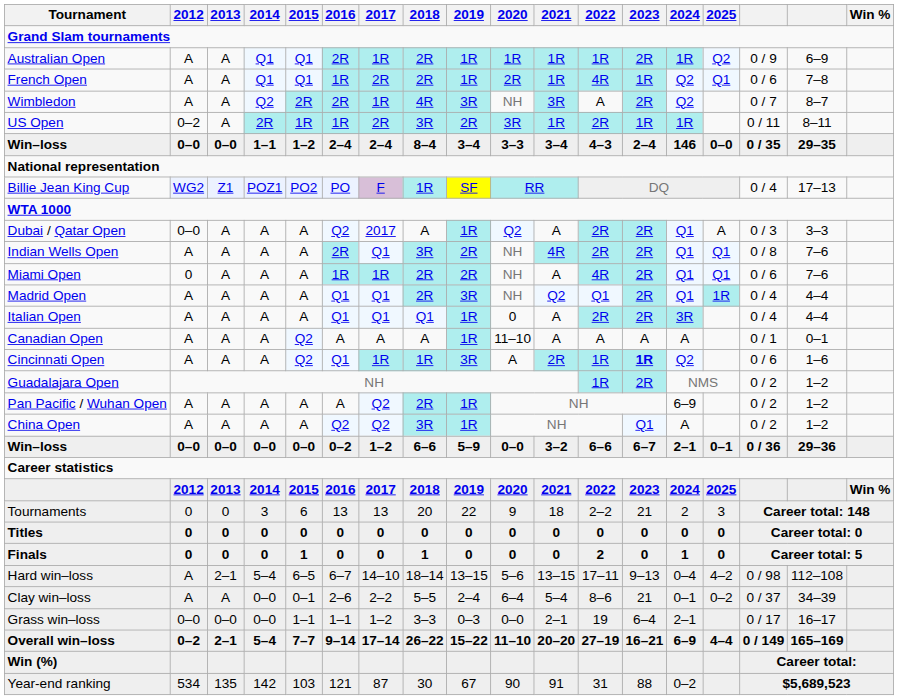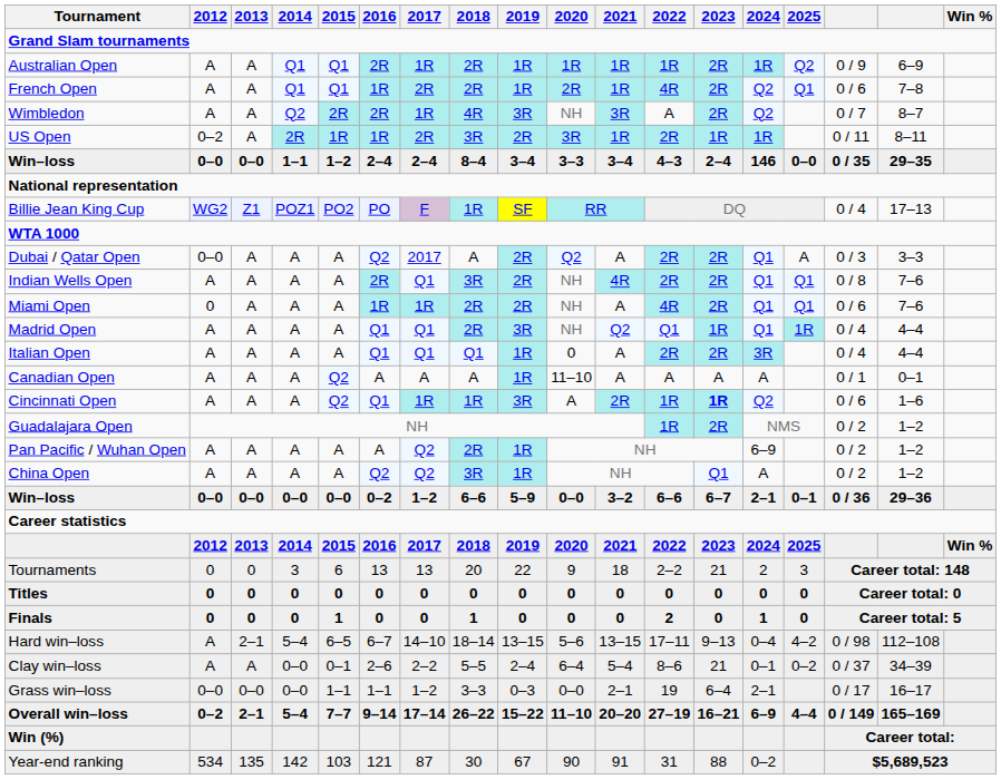 <table class=wikitable style=text-align:center>
 <tr>
 <th>Tournament</th>
 <th><a href='#'>2012</a></th>
 <th><a href='#'>2013</a></th>
 <th><a href='#'>2014</a></th>
 <th><a href='#'>2015</a></th>
 <th><a href='#'>2016</a></th>
 <th><a href='#'>2017</a></th>
 <th><a href='#'>2018</a></th>
 <th><a href='#'>2019</a></th>
 <th><a href='#'>2020</a></th>
 <th><a href='#'>2021</a></th>
 <th><a href='#'>2022</a></th>
 <th><a href='#'>2023</a></th>
 <th><a href='#'>2024</a></th>
 <th><a href='#'>2025</a></th>
 <th></th>
 <th></th>
 <th>Win %</th>
 </tr>
 <tr>
 <td colspan=18 style=text-align:left><strong><a href='#'>Grand Slam tournaments</a></strong></td>
 </tr>
 <tr>
 <td style=text-align:left><a href='#'>Australian Open</a></td>
 <td>A</td>
 <td>A</td>
 <td style=background:#f0f8ff><a href='#'>Q1</a></td>
 <td style=background:#f0f8ff><a href='#'>Q1</a></td>
 <td style=background:#afeeee><a href='#'>2R</a></td>
 <td style=background:#afeeee><a href='#'>1R</a></td>
 <td style=background:#afeeee><a href='#'>2R</a></td>
 <td style=background:#afeeee><a href='#'>1R</a></td>
 <td style=background:#afeeee><a href='#'>1R</a></td>
 <td style=background:#afeeee><a href='#'>1R</a></td>
 <td style=background:#afeeee><a href='#'>1R</a></td>
 <td style=background:#afeeee><a href='#'>2R</a></td>
 <td style=background:#afeeee><a href='#'>1R</a></td>
 <td style=background:#f0f8ff><a href='#'>Q2</a></td>
 <td>0 / 9</td>
 <td>6–9</td>
 <td></td>
 </tr>
 <tr>
 <td style=text-align:left><a href='#'>French Open</a></td>
 <td>A</td>
 <td>A</td>
 <td style=background:#f0f8ff><a href='#'>Q1</a></td>
 <td style=background:#f0f8ff><a href='#'>Q1</a></td>
 <td style=background:#afeeee><a href='#'>1R</a></td>
 <td style=background:#afeeee><a href='#'>2R</a></td>
 <td style=background:#afeeee><a href='#'>2R</a></td>
 <td style=background:#afeeee><a href='#'>1R</a></td>
 <td style=background:#afeeee><a href='#'>2R</a></td>
 <td style=background:#afeeee><a href='#'>1R</a></td>
 <td style=background:#afeeee><a href='#'>4R</a></td>
-<td style=background:#afeeee><a href='#'>1R</a></td>
+<td style=background:#afeeee><a href='#'>2R</a></td>
 <td style=background:#f0f8ff><a href='#'>Q2</a></td>
 <td style=background:#f0f8ff><a href='#'>Q1</a></td>
 <td>0 / 6</td>
 <td>7–8</td>
 <td></td>
 </tr>
 <tr>
 <td style=text-align:left><a href='#'>Wimbledon</a></td>
 <td>A</td>
 <td>A</td>
 <td style=background:#f0f8ff><a href='#'>Q2</a></td>
 <td style=background:#afeeee><a href='#'>2R</a></td>
 <td style=background:#afeeee><a href='#'>2R</a></td>
 <td style=background:#afeeee><a href='#'>1R</a></td>
 <td style=background:#afeeee><a href='#'>4R</a></td>
 <td style=background:#afeeee><a href='#'>3R</a></td>
 <td style=color:#767676>NH</td>
 <td style=background:#afeeee><a href='#'>3R</a></td>
 <td>A</td>
 <td style=background:#afeeee><a href='#'>2R</a></td>
 <td style=background:#f0f8ff><a href='#'>Q2</a></td>
 <td></td>
 <td>0 / 7</td>
 <td>8–7</td>
 <td></td>
 </tr>
 <tr>
 <td style=text-align:left><a href='#'>US Open</a></td>
 <td>0–2</td>
 <td>A</td>
 <td style=background:#afeeee><a href='#'>2R</a></td>
 <td style=background:#afeeee><a href='#'>1R</a></td>
 <td style=background:#afeeee><a href='#'>1R</a></td>
 <td style=background:#afeeee><a href='#'>2R</a></td>
 <td style=background:#afeeee><a href='#'>3R</a></td>
 <td style=background:#afeeee><a href='#'>2R</a></td>
 <td style=background:#afeeee><a href='#'>3R</a></td>
 <td style=background:#afeeee><a href='#'>1R</a></td>
 <td style=background:#afeeee><a href='#'>2R</a></td>
 <td style=background:#afeeee><a href='#'>1R</a></td>
 <td style=background:#afeeee><a href='#'>1R</a></td>
 <td></td>
 <td>0 / 11</td>
 <td>8–11</td>
 <td></td>
 </tr>
 <tr style=font-weight:bold;background:#efefef>
 <td style=text-align:left>Win–loss</td>
 <td>0–0</td>
 <td>0–0</td>
 <td>1–1</td>
 <td>1–2</td>
 <td>2–4</td>
 <td>2–4</td>
 <td>8–4</td>
 <td>3–4</td>
 <td>3–3</td>
 <td>3–4</td>
 <td>4–3</td>
 <td>2–4</td>
 <td>146</td>
 <td>0–0</td>
 <td>0 / 35</td>
 <td>29–35</td>
 <td></td>
 </tr>
 <tr>
 <td colspan=18 style=text-align:left><strong>National representation</strong></td>
 </tr>
 <tr>
 <td style=text-align:left><a href='#'>Billie Jean King Cup</a></td>
 <td style=background:#ecf2ff><a href='#'>WG2</a></td>
 <td style=background:#ecf2ff><a href='#'>Z1</a></td>
 <td style=background:#ecf2ff><a href='#'>POZ1</a></td>
 <td style=background:#ecf2ff><a href='#'>PO2</a></td>
 <td style=background:#ecf2ff><a href='#'>PO</a></td>
 <td style=background:thistle><a href='#'>F</a></td>
 <td style=background:#afeeee><a href='#'>1R</a></td>
 <td style=background:yellow><a href='#'>SF</a></td>
 <td colspan=2 style=background:#afeeee><a href='#'>RR</a></td>
 <td colspan=4 style=background:#efefef;color:#767676>DQ</td>
 <td>0 / 4</td>
 <td>17–13</td>
 <td></td>
 </tr>
 <tr>
 <td colspan=18 style=text-align:left><strong><a href='#'>WTA 1000</a></strong></td>
 </tr>
 <tr>
 <td style=text-align:left><a href='#'>Dubai</a> / <a href='#'>Qatar Open</a></td>
 <td>0–0</td>
 <td>A</td>
 <td>A</td>
 <td>A</td>
 <td style=background:#f0f8ff><a href='#'>Q2</a></td>
 <td><a href='#'>2017</a></td>
 <td>A</td>
-<td style=background:#afeeee><a href='#'>1R</a></td>
+<td style=background:#afeeee><a href='#'>2R</a></td>
 <td style=background:#f0f8ff><a href='#'>Q2</a></td>
 <td>A</td>
 <td style=background:#afeeee><a href='#'>2R</a></td>
 <td style=background:#afeeee><a href='#'>2R</a></td>
 <td style=background:#f0f8ff><a href='#'>Q1</a></td>
 <td>A</td>
 <td>0 / 3</td>
 <td>3–3</td>
 <td></td>
 </tr>
 <tr>
 <td style=text-align:left><a href='#'>Indian Wells Open</a></td>
 <td>A</td>
 <td>A</td>
 <td>A</td>
 <td>A</td>
 <td style=background:#afeeee><a href='#'>2R</a></td>
 <td style=background:#f0f8ff><a href='#'>Q1</a></td>
 <td style=background:#afeeee><a href='#'>3R</a></td>
 <td style=background:#afeeee><a href='#'>2R</a></td>
 <td style=color:#767676>NH</td>
 <td style=background:#afeeee><a href='#'>4R</a></td>
 <td style=background:#afeeee><a href='#'>2R</a></td>
 <td style=background:#afeeee><a href='#'>2R</a></td>
 <td style=background:#f0f8ff><a href='#'>Q1</a></td>
 <td style=background:#f0f8ff><a href='#'>Q1</a></td>
 <td>0 / 8</td>
 <td>7–6</td>
 <td></td>
 </tr>
 <tr>
 <td style=text-align:left><a href='#'>Miami Open</a></td>
 <td>0</td>
 <td>A</td>
 <td>A</td>
 <td>A</td>
 <td style=background:#afeeee><a href='#'>1R</a></td>
 <td style=background:#afeeee><a href='#'>1R</a></td>
 <td style=background:#afeeee><a href='#'>2R</a></td>
 <td style=background:#afeeee><a href='#'>2R</a></td>
 <td style=color:#767676>NH</td>
 <td>A</td>
 <td style=background:#afeeee><a href='#'>4R</a></td>
 <td style=background:#afeeee><a href='#'>2R</a></td>
 <td style=background:#f0f8ff><a href='#'>Q1</a></td>
 <td style=background:#f0f8ff><a href='#'>Q1</a></td>
 <td>0 / 6</td>
 <td>7–6</td>
 <td></td>
 </tr>
 <tr>
 <td style=text-align:left><a href='#'>Madrid Open</a></td>
 <td>A</td>
 <td>A</td>
 <td>A</td>
 <td>A</td>
 <td style=background:#f0f8ff><a href='#'>Q1</a></td>
 <td style=background:#f0f8ff><a href='#'>Q1</a></td>
 <td style=background:#afeeee><a href='#'>2R</a></td>
 <td style=background:#afeeee><a href='#'>3R</a></td>
 <td style=color:#767676>NH</td>
 <td style=background:#f0f8ff><a href='#'>Q2</a></td>
 <td style=background:#f0f8ff><a href='#'>Q1</a></td>
-<td style=background:#afeeee><a href='#'>2R</a></td>
+<td style=background:#afeeee><a href='#'>1R</a></td>
 <td style=background:#f0f8ff><a href='#'>Q1</a></td>
 <td style=background:#afeeee><a href='#'>1R</a></td>
 <td>0 / 4</td>
 <td>4–4</td>
 <td></td>
 </tr>
 <tr>
 <td style=text-align:left><a href='#'>Italian Open</a></td>
 <td>A</td>
 <td>A</td>
 <td>A</td>
 <td>A</td>
 <td style=background:#f0f8ff><a href='#'>Q1</a></td>
 <td style=background:#f0f8ff><a href='#'>Q1</a></td>
 <td style=background:#f0f8ff><a href='#'>Q1</a></td>
 <td style=background:#afeeee><a href='#'>1R</a></td>
 <td>0</td>
 <td>A</td>
 <td style=background:#afeeee><a href='#'>2R</a></td>
 <td style=background:#afeeee><a href='#'>2R</a></td>
 <td style=background:#afeeee><a href='#'>3R</a></td>
 <td></td>
 <td>0 / 4</td>
 <td>4–4</td>
 <td></td>
 </tr>
 <tr>
 <td style=text-align:left><a href='#'>Canadian Open</a></td>
 <td>A</td>
 <td>A</td>
 <td>A</td>
 <td style=background:#f0f8ff><a href='#'>Q2</a></td>
 <td>A</td>
 <td>A</td>
 <td>A</td>
 <td style=background:#afeeee><a href='#'>1R</a></td>
 <td>11–10</td>
 <td>A</td>
 <td>A</td>
 <td>A</td>
 <td>A</td>
 <td></td>
 <td>0 / 1</td>
 <td>0–1</td>
 <td></td>
 </tr>
 <tr>
 <td style=text-align:left><a href='#'>Cincinnati Open</a></td>
 <td>A</td>
 <td>A</td>
 <td>A</td>
 <td style=background:#f0f8ff><a href='#'>Q2</a></td>
 <td style=background:#f0f8ff><a href='#'>Q1</a></td>
 <td style=background:#afeeee><a href='#'>1R</a></td>
 <td style=background:#afeeee><a href='#'>1R</a></td>
 <td style=background:#afeeee><a href='#'>3R</a></td>
 <td>A</td>
 <td style=background:#afeeee><a href='#'>2R</a></td>
 <td style=background:#afeeee><a href='#'>1R</a></td>
 <td style=background:#afeeee><strong><a href='#'>1R</a></strong></td>
 <td style=background:#f0f8ff><a href='#'>Q2</a></td>
 <td></td>
 <td>0 / 6</td>
 <td>1–6</td>
 <td></td>
 </tr>
 <tr>
 <td style=text-align:left><a href='#'>Guadalajara Open</a></td>
 <td colspan=10 style=color:#767676>NH</td>
 <td style=background:#afeeee><a href='#'>1R</a></td>
 <td style=background:#afeeee><a href='#'>2R</a></td>
 <td colspan=2 style=color:#767676>NMS</td>
 <td>0 / 2</td>
 <td>1–2</td>
 <td></td>
 </tr>
 <tr>
 <td style=text-align:left><a href='#'>Pan Pacific</a> / <a href='#'>Wuhan Open</a></td>
 <td>A</td>
 <td>A</td>
 <td>A</td>
 <td>A</td>
 <td>A</td>
 <td style=background:#f0f8ff><a href='#'>Q2</a></td>
 <td style=background:#afeeee><a href='#'>2R</a></td>
 <td style=background:#afeeee><a href='#'>1R</a></td>
 <td colspan=4 style=color:#767676>NH</td>
 <td>6–9</td>
 <td></td>
 <td>0 / 2</td>
 <td>1–2</td>
 <td></td>
 </tr>
 <tr>
 <td style=text-align:left><a href='#'>China Open</a></td>
 <td>A</td>
 <td>A</td>
 <td>A</td>
 <td>A</td>
 <td style=background:#f0f8ff><a href='#'>Q2</a></td>
 <td style=background:#f0f8ff><a href='#'>Q2</a></td>
 <td style=background:#afeeee><a href='#'>3R</a></td>
 <td style=background:#afeeee><a href='#'>1R</a></td>
 <td colspan=3 style=color:#767676>NH</td>
 <td style=background:#f0f8ff><a href='#'>Q1</a></td>
 <td>A</td>
 <td></td>
 <td>0 / 2</td>
 <td>1–2</td>
 <td></td>
 </tr>
 <tr style=font-weight:bold;background:#efefef>
 <td style=text-align:left>Win–loss</td>
 <td>0–0</td>
 <td>0–0</td>
 <td>0–0</td>
 <td>0–0</td>
 <td>0–2</td>
 <td>1–2</td>
 <td>6–6</td>
 <td>5–9</td>
 <td>0–0</td>
 <td>3–2</td>
 <td>6–6</td>
 <td>6–7</td>
 <td>2–1</td>
 <td>0–1</td>
 <td>0 / 36</td>
 <td>29–36</td>
 <td></td>
 </tr>
 <tr>
 <td colspan=18 style=text-align:left><strong>Career statistics</strong></td>
 </tr>
 <tr style=font-weight:bold;background:#efefef>
 <td></td>
 <td><a href='#'>2012</a></td>
 <td><a href='#'>2013</a></td>
 <td><a href='#'>2014</a></td>
 <td><a href='#'>2015</a></td>
 <td><a href='#'>2016</a></td>
 <td><a href='#'>2017</a></td>
 <td><a href='#'>2018</a></td>
 <td><a href='#'>2019</a></td>
 <td><a href='#'>2020</a></td>
 <td><a href='#'>2021</a></td>
 <td><a href='#'>2022</a></td>
 <td><a href='#'>2023</a></td>
 <td><a href='#'>2024</a></td>
 <td><a href='#'>2025</a></td>
 <td></td>
 <td></td>
 <td>Win %</td>
 </tr>
 <tr style=background:#efefef>
 <td style=text-align:left>Tournaments</td>
 <td>0</td>
 <td>0</td>
 <td>3</td>
 <td>6</td>
 <td>13</td>
 <td>13</td>
 <td>20</td>
 <td>22</td>
 <td>9</td>
 <td>18</td>
 <td>2–2</td>
 <td>21</td>
 <td>2</td>
 <td>3</td>
 <td colspan=3><strong>Career total: 148</strong></td>
 </tr>
 <tr style=font-weight:bold;background:#efefef>
 <td style=text-align:left>Titles</td>
 <td>0</td>
 <td>0</td>
 <td>0</td>
 <td>0</td>
 <td>0</td>
 <td>0</td>
 <td>0</td>
 <td>0</td>
 <td>0</td>
 <td>0</td>
 <td>0</td>
 <td>0</td>
 <td>0</td>
 <td>0</td>
 <td colspan=3>Career total: 0</td>
 </tr>
 <tr style=font-weight:bold;background:#efefef>
 <td style=text-align:left>Finals</td>
 <td>0</td>
 <td>0</td>
 <td>0</td>
 <td>1</td>
 <td>0</td>
 <td>0</td>
 <td>1</td>
 <td>0</td>
 <td>0</td>
 <td>0</td>
 <td>2</td>
 <td>0</td>
 <td>1</td>
 <td>0</td>
 <td colspan=3>Career total: 5</td>
 </tr>
 <tr style=background:#efefef>
 <td style=text-align:left>Hard win–loss</td>
 <td>A</td>
 <td>2–1</td>
 <td>5–4</td>
 <td>6–5</td>
 <td>6–7</td>
 <td>14–10</td>
 <td>18–14</td>
 <td>13–15</td>
 <td>5–6</td>
 <td>13–15</td>
 <td>17–11</td>
 <td>9–13</td>
 <td>0–4</td>
 <td>4–2</td>
 <td>0 / 98</td>
 <td>112–108</td>
 <td></td>
 </tr>
 <tr style=background:#efefef>
 <td style=text-align:left>Clay win–loss</td>
 <td>A</td>
 <td>A</td>
 <td>0–0</td>
 <td>0–1</td>
 <td>2–6</td>
 <td>2–2</td>
 <td>5–5</td>
 <td>2–4</td>
 <td>6–4</td>
 <td>5–4</td>
 <td>8–6</td>
 <td>21</td>
 <td>0–1</td>
 <td>0–2</td>
 <td>0 / 37</td>
 <td>34–39</td>
 <td></td>
 </tr>
 <tr style=background:#efefef>
 <td style=text-align:left>Grass win–loss</td>
 <td>0–0</td>
 <td>0–0</td>
 <td>0–0</td>
 <td>1–1</td>
 <td>1–1</td>
 <td>1–2</td>
 <td>3–3</td>
 <td>0–3</td>
 <td>0–0</td>
 <td>2–1</td>
 <td>19</td>
 <td>6–4</td>
 <td>2–1</td>
 <td></td>
 <td>0 / 17</td>
 <td>16–17</td>
 <td></td>
 </tr>
 <tr style=font-weight:bold;background:#efefef>
 <td style=text-align:left>Overall win–loss</td>
 <td>0–2</td>
 <td>2–1</td>
 <td>5–4</td>
 <td>7–7</td>
 <td>9–14</td>
 <td>17–14</td>
 <td>26–22</td>
 <td>15–22</td>
 <td>11–10</td>
 <td>20–20</td>
 <td>27–19</td>
 <td>16–21</td>
 <td>6–9</td>
 <td>4–4</td>
 <td>0 / 149</td>
 <td>165–169</td>
 <td></td>
 </tr>
 <tr style=font-weight:bold;background:#efefef>
 <td style=text-align:left>Win (%)</td>
 <td></td>
 <td></td>
 <td></td>
 <td></td>
 <td></td>
 <td></td>
 <td></td>
 <td></td>
 <td></td>
 <td></td>
 <td></td>
 <td></td>
 <td></td>
 <td></td>
 <td colspan=3>Career total: </td>
 </tr>
 <tr style=background:#efefef>
 <td style=text-align:left>Year-end ranking</td>
 <td>534</td>
 <td>135</td>
 <td>142</td>
 <td>103</td>
 <td>121</td>
 <td>87</td>
 <td>30</td>
 <td>67</td>
 <td>90</td>
 <td>91</td>
 <td>31</td>
 <td>88</td>
 <td>0–2</td>
 <td></td>
 <td colspan=3><strong>$5,689,523</strong></td>
 </tr>
 </table>
